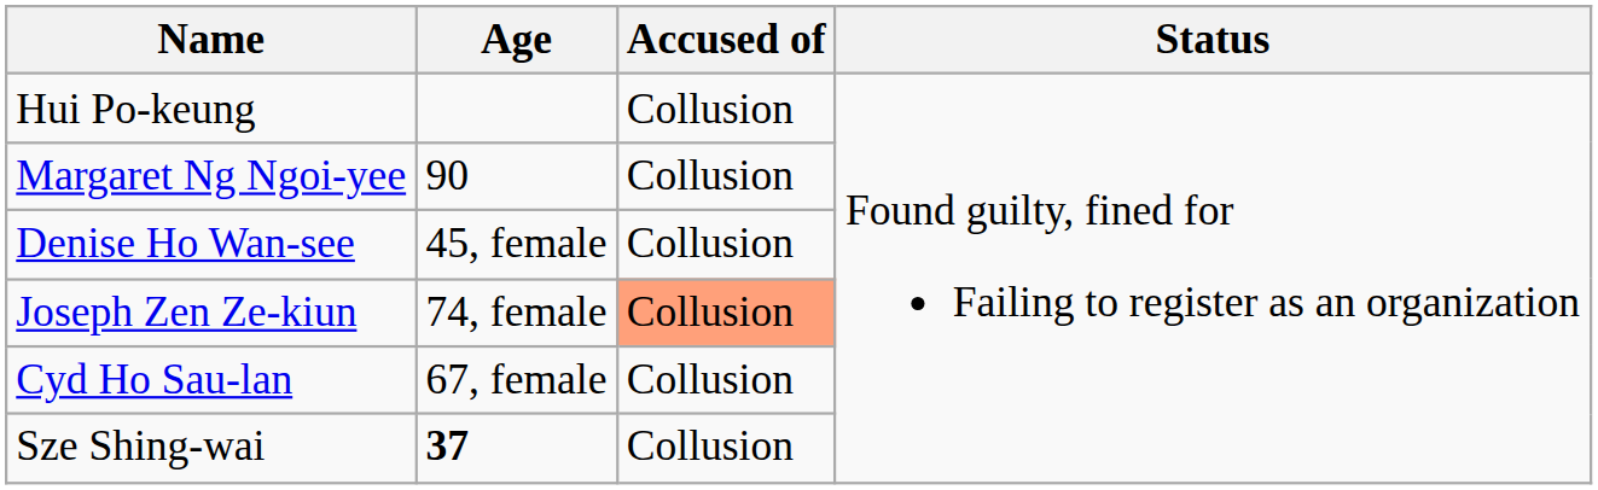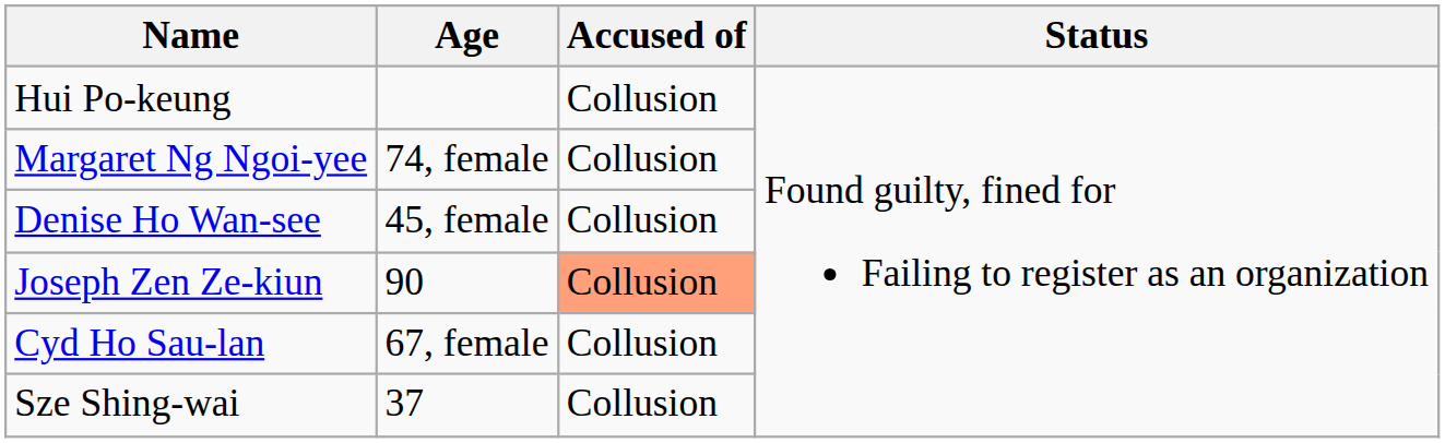 <table class="wikitable">
 <tr>
 <th>Name</th>
 <th>Age</th>
 <th>Accused of</th>
 <th>Status</th>
 </tr>
 <tr>
 <td>Hui Po-keung</td>
 <td></td>
 <td>Collusion</td>
 <td rowspan="6">Found guilty, fined for<br><ul><li>Failing to register as an organization</li></ul></td>
 </tr>
 <tr>
 <td><a href='#'>Margaret Ng Ngoi-yee</a></td>
-<td>90</td>
+<td>74, female</td>
 <td>Collusion</td>
 </tr>
 <tr>
 <td><a href='#'>Denise Ho Wan-see</a></td>
 <td>45, female</td>
 <td>Collusion</td>
 </tr>
 <tr>
 <td><a href='#'>Joseph Zen Ze-kiun</a></td>
-<td>74, female</td>
+<td>90</td>
 <td style="background: lightsalmon;">Collusion</td>
 </tr>
 <tr>
 <td><a href='#'>Cyd Ho Sau-lan</a></td>
 <td>67, female</td>
 <td>Collusion</td>
 </tr>
 <tr>
 <td>Sze Shing-wai</td>
-<td><strong>37</strong></td>
+<td>37</td>
 <td>Collusion</td>
 </tr>
 </table>
